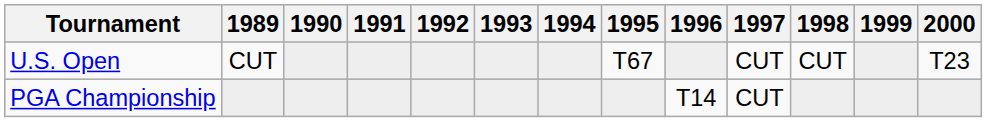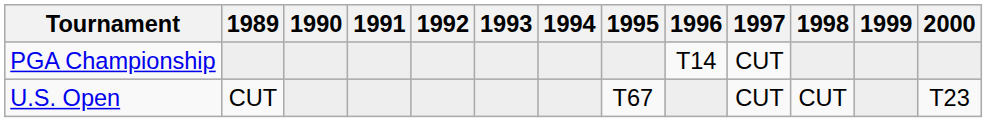 <table class="wikitable" style="font-size:95%;text-align:center;">
 <tr>
 <th>Tournament</th>
 <th>1989</th>
 <th>1990</th>
 <th>1991</th>
 <th>1992</th>
 <th>1993</th>
 <th>1994</th>
 <th>1995</th>
 <th>1996</th>
 <th>1997</th>
 <th>1998</th>
 <th>1999</th>
 <th>2000</th>
 </tr>
 <tr>
+<td align=left><a href='#'>PGA Championship</a></td>
+<td style="background:#eeeeee;"></td>
+<td style="background:#eeeeee;"></td>
+<td style="background:#eeeeee;"></td>
+<td style="background:#eeeeee;"></td>
+<td style="background:#eeeeee;"></td>
+<td style="background:#eeeeee;"></td>
+<td style="background:#eeeeee;"></td>
+<td>T14</td>
+<td>CUT</td>
+<td style="background:#eeeeee;"></td>
+<td style="background:#eeeeee;"></td>
+<td style="background:#eeeeee;"></td>
+</tr>
+<tr>
 <td align=left><a href='#'>U.S. Open</a></td>
 <td>CUT</td>
 <td style="background:#eeeeee;"></td>
 <td style="background:#eeeeee;"></td>
 <td style="background:#eeeeee;"></td>
 <td style="background:#eeeeee;"></td>
 <td style="background:#eeeeee;"></td>
 <td>T67</td>
 <td style="background:#eeeeee;"></td>
 <td>CUT</td>
 <td>CUT</td>
 <td style="background:#eeeeee;"></td>
 <td>T23</td>
 </tr>
-<tr>
-<td align=left><a href='#'>PGA Championship</a></td>
-<td style="background:#eeeeee;"></td>
-<td style="background:#eeeeee;"></td>
-<td style="background:#eeeeee;"></td>
-<td style="background:#eeeeee;"></td>
-<td style="background:#eeeeee;"></td>
-<td style="background:#eeeeee;"></td>
-<td style="background:#eeeeee;"></td>
-<td>T14</td>
-<td>CUT</td>
-<td style="background:#eeeeee;"></td>
-<td style="background:#eeeeee;"></td>
-<td style="background:#eeeeee;"></td>
-</tr>
 </table>
